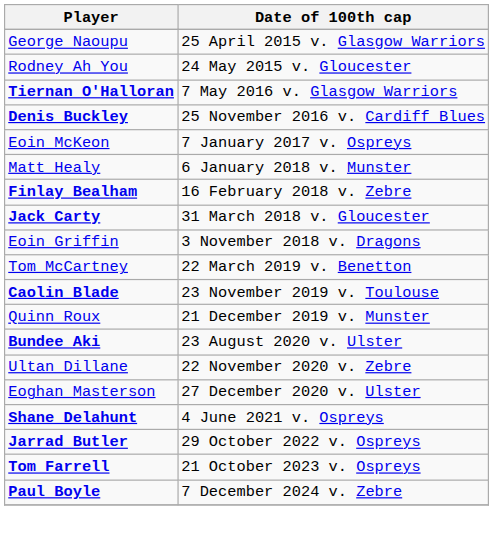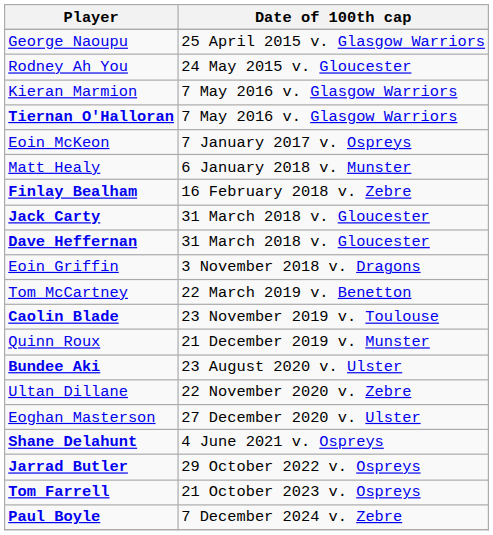 <table class="wikitable">
 <tr>
 <th>Player</th>
 <th>Date of 100th cap</th>
 </tr>
 <tr>
 </tr>
 <tr>
 <td> <a href='#'>George Naoupu</a></td>
 <td>25 April 2015 v. <a href='#'>Glasgow Warriors</a></td>
 </tr>
 <tr>
 <td> <a href='#'>Rodney Ah You</a></td>
 <td>24 May 2015 v. <a href='#'>Gloucester</a></td>
 </tr>
 <tr>
-<td> <strong><a href='#'>Tiernan O'Halloran</a></strong></td>
+<td> <a href='#'>Kieran Marmion</a></td>
 <td>7 May 2016 v. <a href='#'>Glasgow Warriors</a></td>
 </tr>
 <tr>
-<td> <strong><a href='#'>Denis Buckley</a></strong></td>
-<td>25 November 2016 v. <a href='#'>Cardiff Blues</a></td>
+<td> <strong><a href='#'>Tiernan O'Halloran</a></strong></td>
+<td>7 May 2016 v. <a href='#'>Glasgow Warriors</a></td>
 </tr>
 <tr>
 <td> <a href='#'>Eoin McKeon</a></td>
 <td>7 January 2017 v. <a href='#'>Ospreys</a></td>
 </tr>
 <tr>
 <td> <a href='#'>Matt Healy</a></td>
 <td>6 January 2018 v. <a href='#'>Munster</a></td>
 </tr>
 <tr>
 <td> <strong><a href='#'>Finlay Bealham</a></strong></td>
 <td>16 February 2018 v. <a href='#'>Zebre</a></td>
 </tr>
 <tr>
 <td> <strong><a href='#'>Jack Carty</a></strong></td>
+<td>31 March 2018 v. <a href='#'>Gloucester</a></td>
+</tr>
+<tr>
+<td> <strong><a href='#'>Dave Heffernan</a></strong></td>
 <td>31 March 2018 v. <a href='#'>Gloucester</a></td>
 </tr>
 <tr>
 <td> <a href='#'>Eoin Griffin</a></td>
 <td>3 November 2018 v. <a href='#'>Dragons</a></td>
 </tr>
 <tr>
 <td> <a href='#'>Tom McCartney</a></td>
 <td>22 March 2019 v. <a href='#'>Benetton</a></td>
 </tr>
 <tr>
 <td> <strong><a href='#'>Caolin Blade</a></strong></td>
 <td>23 November 2019 v. <a href='#'>Toulouse</a></td>
 </tr>
 <tr>
 <td> <a href='#'>Quinn Roux</a></td>
 <td>21 December 2019 v. <a href='#'>Munster</a></td>
 </tr>
 <tr>
 <td> <strong><a href='#'>Bundee Aki</a></strong></td>
 <td>23 August 2020 v. <a href='#'>Ulster</a></td>
 </tr>
 <tr>
 <td> <a href='#'>Ultan Dillane</a></td>
 <td>22 November 2020 v. <a href='#'>Zebre</a></td>
 </tr>
 <tr>
 <td> <a href='#'>Eoghan Masterson</a></td>
 <td>27 December 2020 v. <a href='#'>Ulster</a></td>
 </tr>
 <tr>
 <td> <strong><a href='#'>Shane Delahunt</a></strong></td>
 <td>4 June 2021 v. <a href='#'>Ospreys</a></td>
 </tr>
 <tr>
 <td> <strong><a href='#'>Jarrad Butler</a></strong></td>
 <td>29 October 2022 v. <a href='#'>Ospreys</a></td>
 </tr>
 <tr>
 <td> <strong><a href='#'>Tom Farrell</a></strong></td>
 <td>21 October 2023 v. <a href='#'>Ospreys</a></td>
 </tr>
 <tr>
 <td> <strong><a href='#'>Paul Boyle</a></strong></td>
 <td>7 December 2024 v. <a href='#'>Zebre</a></td>
 </tr>
 <tr>
 </tr>
 </table>
